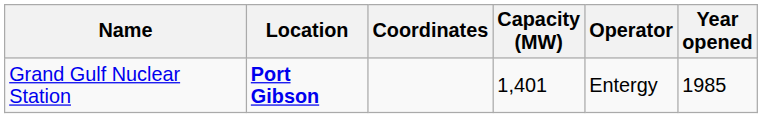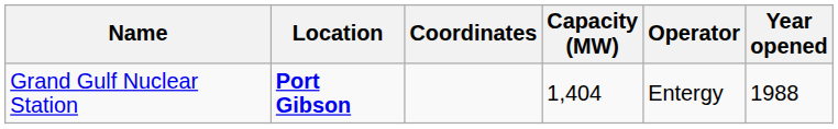 <table class="wikitable">
 <tr>
 <th>Name</th>
 <th>Location</th>
 <th>Coordinates</th>
 <th>Capacity<br>(MW)</th>
 <th>Operator</th>
 <th>Year<br>opened</th>
 </tr>
 <tr>
 <td><a href='#'>Grand Gulf Nuclear Station</a></td>
 <td><strong><a href='#'>Port Gibson</a></strong></td>
 <td></td>
-<td>1,401</td>
+<td>1,404</td>
 <td>Entergy</td>
-<td>1985</td>
+<td>1988</td>
 </tr>
 </table>
